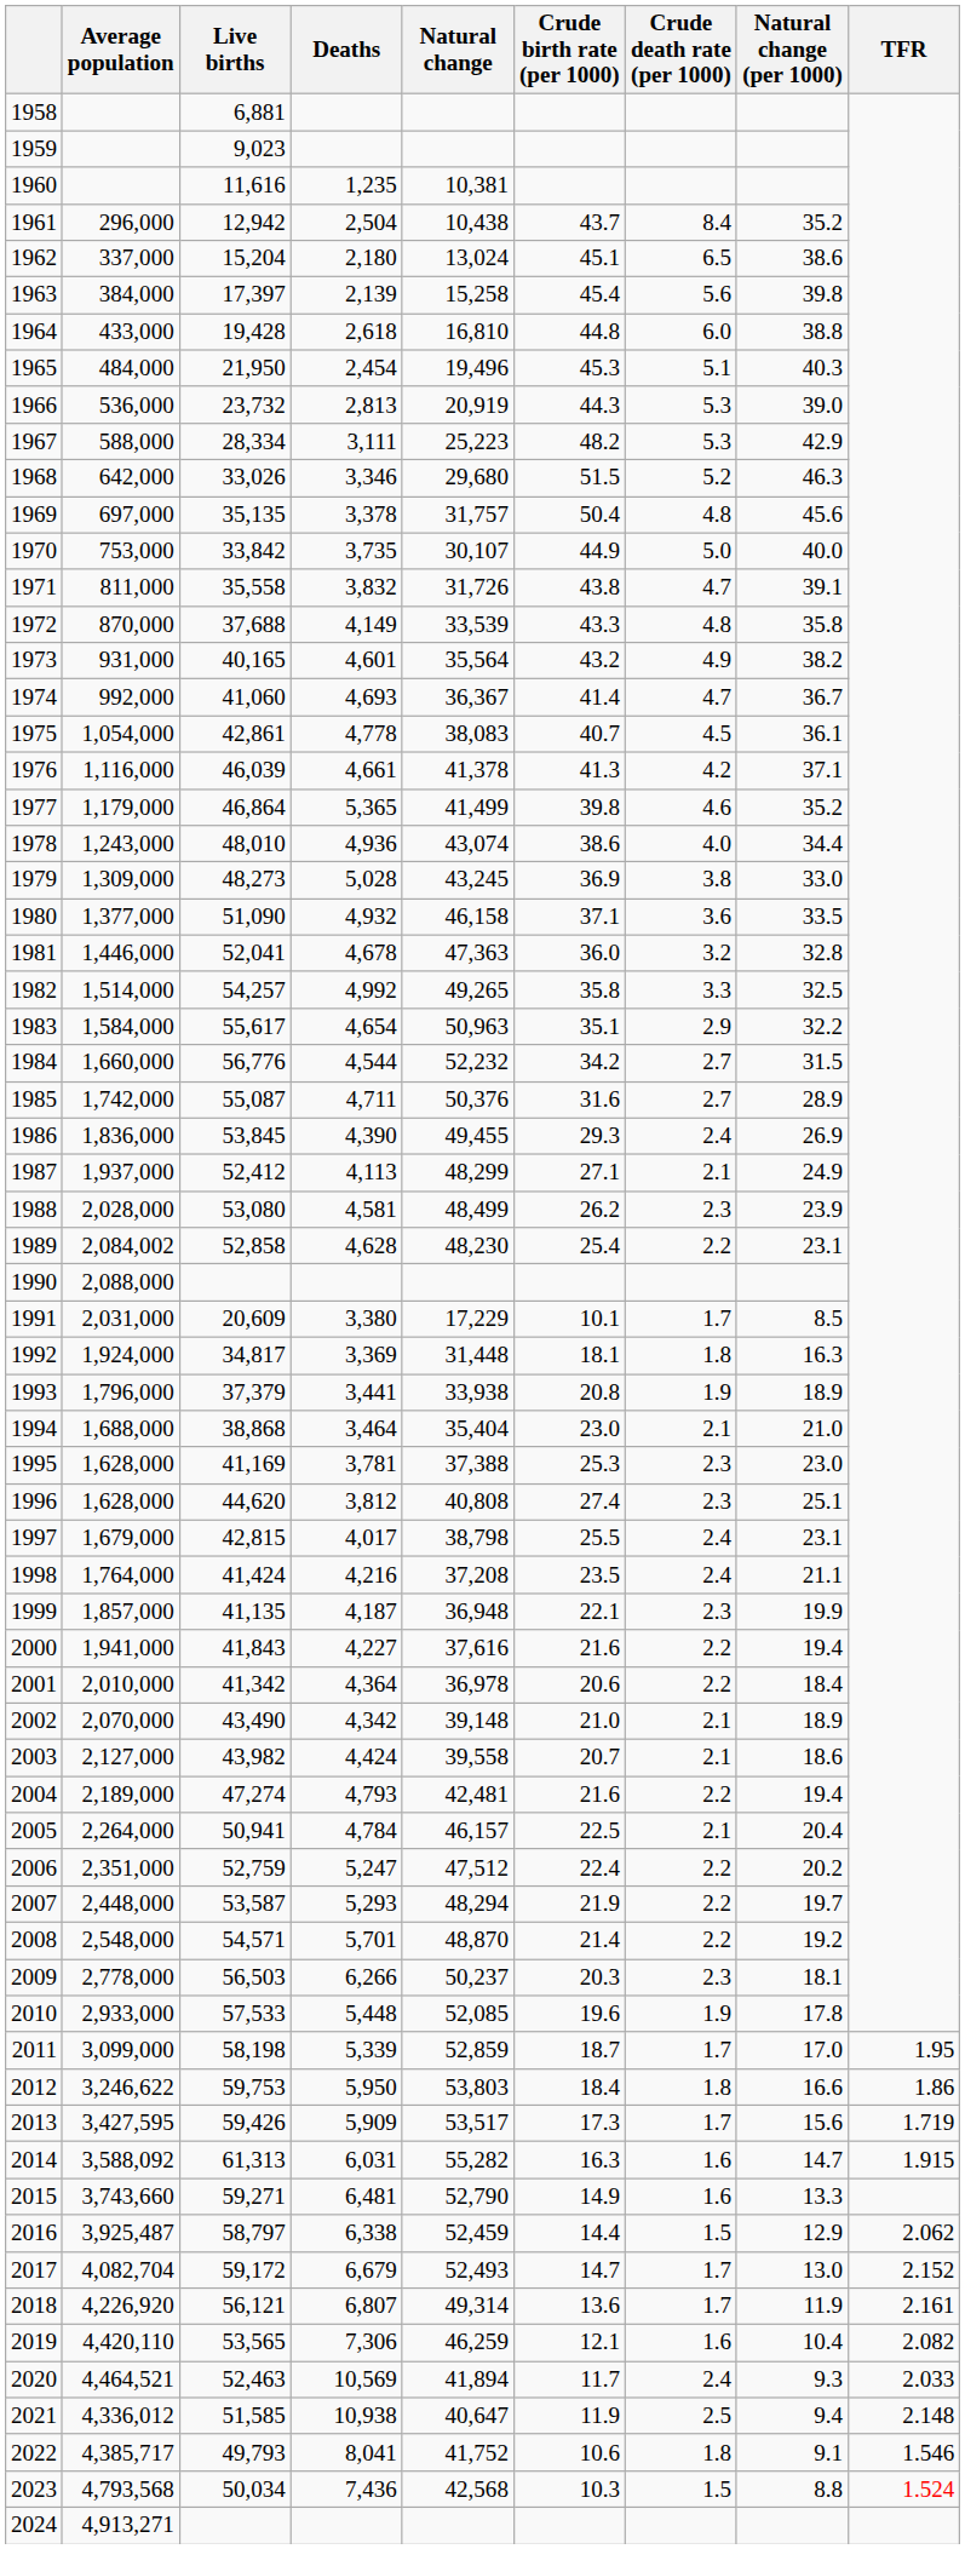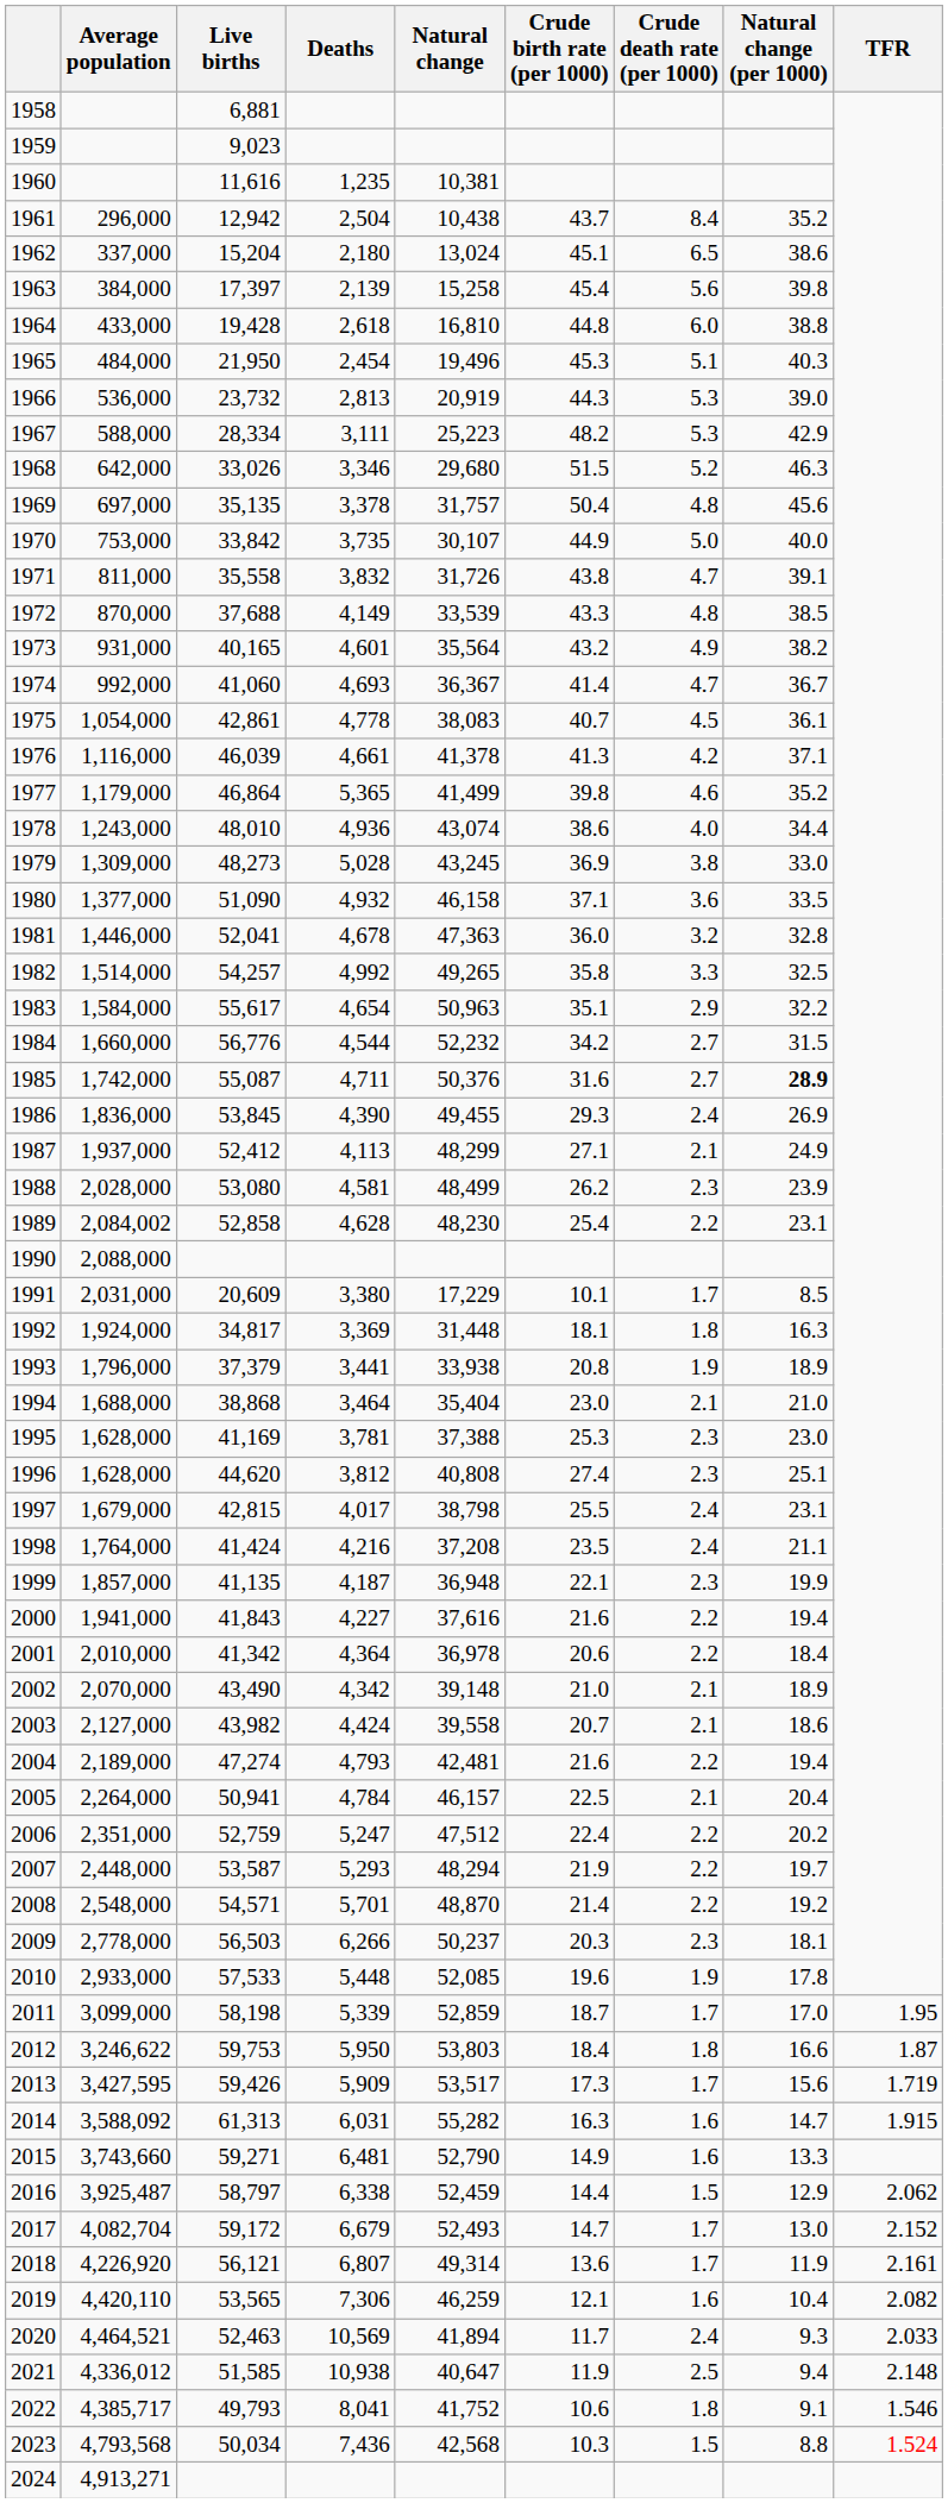 <table class="wikitable" style="text-align: right;">
 <tr>
 <th></th>
 <th width="70">Average population</th>
 <th width="70">Live births</th>
 <th width="70">Deaths</th>
 <th width="70">Natural change</th>
 <th width="70">Crude birth rate (per 1000)</th>
 <th width="70">Crude death rate (per 1000)</th>
 <th width="70">Natural change (per 1000)</th>
 <th width="70">TFR</th>
 </tr>
 <tr>
 <td>1958</td>
 <td></td>
 <td>6,881</td>
 <td></td>
 <td></td>
 <td></td>
 <td></td>
 <td></td>
 </tr>
 <tr>
 <td>1959</td>
 <td></td>
 <td>9,023</td>
 <td></td>
 <td></td>
 <td></td>
 <td></td>
 <td></td>
 </tr>
 <tr>
 <td>1960</td>
 <td></td>
 <td>11,616</td>
 <td>1,235</td>
 <td>10,381</td>
 <td></td>
 <td></td>
 <td></td>
 </tr>
 <tr>
 <td>1961</td>
 <td>296,000</td>
 <td>12,942</td>
 <td>2,504</td>
 <td>10,438</td>
 <td>43.7</td>
 <td>8.4</td>
 <td>35.2</td>
 </tr>
 <tr>
 <td>1962</td>
 <td>337,000</td>
 <td>15,204</td>
 <td>2,180</td>
 <td>13,024</td>
 <td>45.1</td>
 <td>6.5</td>
 <td>38.6</td>
 </tr>
 <tr>
 <td>1963</td>
 <td>384,000</td>
 <td>17,397</td>
 <td>2,139</td>
 <td>15,258</td>
 <td>45.4</td>
 <td>5.6</td>
 <td>39.8</td>
 </tr>
 <tr>
 <td>1964</td>
 <td>433,000</td>
 <td>19,428</td>
 <td>2,618</td>
 <td>16,810</td>
 <td>44.8</td>
 <td>6.0</td>
 <td>38.8</td>
 </tr>
 <tr>
 <td>1965</td>
 <td>484,000</td>
 <td>21,950</td>
 <td>2,454</td>
 <td>19,496</td>
 <td>45.3</td>
 <td>5.1</td>
 <td>40.3</td>
 </tr>
 <tr>
 <td>1966</td>
 <td>536,000</td>
 <td>23,732</td>
 <td>2,813</td>
 <td>20,919</td>
 <td>44.3</td>
 <td>5.3</td>
 <td>39.0</td>
 </tr>
 <tr>
 <td>1967</td>
 <td>588,000</td>
 <td>28,334</td>
 <td>3,111</td>
 <td>25,223</td>
 <td>48.2</td>
 <td>5.3</td>
 <td>42.9</td>
 </tr>
 <tr>
 <td>1968</td>
 <td>642,000</td>
 <td>33,026</td>
 <td>3,346</td>
 <td>29,680</td>
 <td>51.5</td>
 <td>5.2</td>
 <td>46.3</td>
 </tr>
 <tr>
 <td>1969</td>
 <td>697,000</td>
 <td>35,135</td>
 <td>3,378</td>
 <td>31,757</td>
 <td>50.4</td>
 <td>4.8</td>
 <td>45.6</td>
 </tr>
 <tr>
 <td>1970</td>
 <td>753,000</td>
 <td>33,842</td>
 <td>3,735</td>
 <td>30,107</td>
 <td>44.9</td>
 <td>5.0</td>
 <td>40.0</td>
 </tr>
 <tr>
 <td>1971</td>
 <td>811,000</td>
 <td>35,558</td>
 <td>3,832</td>
 <td>31,726</td>
 <td>43.8</td>
 <td>4.7</td>
 <td>39.1</td>
 </tr>
 <tr>
 <td>1972</td>
 <td>870,000</td>
 <td>37,688</td>
 <td>4,149</td>
 <td>33,539</td>
 <td>43.3</td>
 <td>4.8</td>
-<td>35.8</td>
+<td>38.5</td>
 </tr>
 <tr>
 <td>1973</td>
 <td>931,000</td>
 <td>40,165</td>
 <td>4,601</td>
 <td>35,564</td>
 <td>43.2</td>
 <td>4.9</td>
 <td>38.2</td>
 </tr>
 <tr>
 <td>1974</td>
 <td>992,000</td>
 <td>41,060</td>
 <td>4,693</td>
 <td>36,367</td>
 <td>41.4</td>
 <td>4.7</td>
 <td>36.7</td>
 </tr>
 <tr>
 <td>1975</td>
 <td>1,054,000</td>
 <td>42,861</td>
 <td>4,778</td>
 <td>38,083</td>
 <td>40.7</td>
 <td>4.5</td>
 <td>36.1</td>
 </tr>
 <tr>
 <td>1976</td>
 <td>1,116,000</td>
 <td>46,039</td>
 <td>4,661</td>
 <td>41,378</td>
 <td>41.3</td>
 <td>4.2</td>
 <td>37.1</td>
 </tr>
 <tr>
 <td>1977</td>
 <td>1,179,000</td>
 <td>46,864</td>
 <td>5,365</td>
 <td>41,499</td>
 <td>39.8</td>
 <td>4.6</td>
 <td>35.2</td>
 </tr>
 <tr>
 <td>1978</td>
 <td>1,243,000</td>
 <td>48,010</td>
 <td>4,936</td>
 <td>43,074</td>
 <td>38.6</td>
 <td>4.0</td>
 <td>34.4</td>
 </tr>
 <tr>
 <td>1979</td>
 <td>1,309,000</td>
 <td>48,273</td>
 <td>5,028</td>
 <td>43,245</td>
 <td>36.9</td>
 <td>3.8</td>
 <td>33.0</td>
 </tr>
 <tr>
 <td>1980</td>
 <td>1,377,000</td>
 <td>51,090</td>
 <td>4,932</td>
 <td>46,158</td>
 <td>37.1</td>
 <td>3.6</td>
 <td>33.5</td>
 </tr>
 <tr>
 <td>1981</td>
 <td>1,446,000</td>
 <td>52,041</td>
 <td>4,678</td>
 <td>47,363</td>
 <td>36.0</td>
 <td>3.2</td>
 <td>32.8</td>
 </tr>
 <tr>
 <td>1982</td>
 <td>1,514,000</td>
 <td>54,257</td>
 <td>4,992</td>
 <td>49,265</td>
 <td>35.8</td>
 <td>3.3</td>
 <td>32.5</td>
 </tr>
 <tr>
 <td>1983</td>
 <td>1,584,000</td>
 <td>55,617</td>
 <td>4,654</td>
 <td>50,963</td>
 <td>35.1</td>
 <td>2.9</td>
 <td>32.2</td>
 </tr>
 <tr>
 <td>1984</td>
 <td>1,660,000</td>
 <td>56,776</td>
 <td>4,544</td>
 <td>52,232</td>
 <td>34.2</td>
 <td>2.7</td>
 <td>31.5</td>
 </tr>
 <tr>
 <td>1985</td>
 <td>1,742,000</td>
 <td>55,087</td>
 <td>4,711</td>
 <td>50,376</td>
 <td>31.6</td>
 <td>2.7</td>
-<td>28.9</td>
+<td><strong>28.9</strong></td>
 </tr>
 <tr>
 <td>1986</td>
 <td>1,836,000</td>
 <td>53,845</td>
 <td>4,390</td>
 <td>49,455</td>
 <td>29.3</td>
 <td>2.4</td>
 <td>26.9</td>
 </tr>
 <tr>
 <td>1987</td>
 <td>1,937,000</td>
 <td>52,412</td>
 <td>4,113</td>
 <td>48,299</td>
 <td>27.1</td>
 <td>2.1</td>
 <td>24.9</td>
 </tr>
 <tr>
 <td>1988</td>
 <td>2,028,000</td>
 <td>53,080</td>
 <td>4,581</td>
 <td>48,499</td>
 <td>26.2</td>
 <td>2.3</td>
 <td>23.9</td>
 </tr>
 <tr>
 <td>1989</td>
 <td>2,084,002</td>
 <td>52,858</td>
 <td>4,628</td>
 <td>48,230</td>
 <td>25.4</td>
 <td>2.2</td>
 <td>23.1</td>
 </tr>
 <tr>
 <td>1990</td>
 <td>2,088,000</td>
 <td></td>
 <td></td>
 <td></td>
 <td></td>
 <td></td>
 <td></td>
 </tr>
 <tr>
 <td>1991</td>
 <td>2,031,000</td>
 <td>20,609</td>
 <td>3,380</td>
 <td>17,229</td>
 <td>10.1</td>
 <td>1.7</td>
 <td>8.5</td>
 </tr>
 <tr>
 <td>1992</td>
 <td>1,924,000</td>
 <td>34,817</td>
 <td>3,369</td>
 <td>31,448</td>
 <td>18.1</td>
 <td>1.8</td>
 <td>16.3</td>
 </tr>
 <tr>
 <td>1993</td>
 <td>1,796,000</td>
 <td>37,379</td>
 <td>3,441</td>
 <td>33,938</td>
 <td>20.8</td>
 <td>1.9</td>
 <td>18.9</td>
 </tr>
 <tr>
 <td>1994</td>
 <td>1,688,000</td>
 <td>38,868</td>
 <td>3,464</td>
 <td>35,404</td>
 <td>23.0</td>
 <td>2.1</td>
 <td>21.0</td>
 </tr>
 <tr>
 <td>1995</td>
 <td>1,628,000</td>
 <td>41,169</td>
 <td>3,781</td>
 <td>37,388</td>
 <td>25.3</td>
 <td>2.3</td>
 <td>23.0</td>
 </tr>
 <tr>
 <td>1996</td>
 <td>1,628,000</td>
 <td>44,620</td>
 <td>3,812</td>
 <td>40,808</td>
 <td>27.4</td>
 <td>2.3</td>
 <td>25.1</td>
 </tr>
 <tr>
 <td>1997</td>
 <td>1,679,000</td>
 <td>42,815</td>
 <td>4,017</td>
 <td>38,798</td>
 <td>25.5</td>
 <td>2.4</td>
 <td>23.1</td>
 </tr>
 <tr>
 <td>1998</td>
 <td>1,764,000</td>
 <td>41,424</td>
 <td>4,216</td>
 <td>37,208</td>
 <td>23.5</td>
 <td>2.4</td>
 <td>21.1</td>
 </tr>
 <tr>
 <td>1999</td>
 <td>1,857,000</td>
 <td>41,135</td>
 <td>4,187</td>
 <td>36,948</td>
 <td>22.1</td>
 <td>2.3</td>
 <td>19.9</td>
 </tr>
 <tr>
 <td>2000</td>
 <td>1,941,000</td>
 <td>41,843</td>
 <td>4,227</td>
 <td>37,616</td>
 <td>21.6</td>
 <td>2.2</td>
 <td>19.4</td>
 </tr>
 <tr>
 <td>2001</td>
 <td>2,010,000</td>
 <td>41,342</td>
 <td>4,364</td>
 <td>36,978</td>
 <td>20.6</td>
 <td>2.2</td>
 <td>18.4</td>
 </tr>
 <tr>
 <td>2002</td>
 <td>2,070,000</td>
 <td>43,490</td>
 <td>4,342</td>
 <td>39,148</td>
 <td>21.0</td>
 <td>2.1</td>
 <td>18.9</td>
 </tr>
 <tr>
 <td>2003</td>
 <td>2,127,000</td>
 <td>43,982</td>
 <td>4,424</td>
 <td>39,558</td>
 <td>20.7</td>
 <td>2.1</td>
 <td>18.6</td>
 </tr>
 <tr>
 <td>2004</td>
 <td>2,189,000</td>
 <td>47,274</td>
 <td>4,793</td>
 <td>42,481</td>
 <td>21.6</td>
 <td>2.2</td>
 <td>19.4</td>
 </tr>
 <tr>
 <td>2005</td>
 <td>2,264,000</td>
 <td>50,941</td>
 <td>4,784</td>
 <td>46,157</td>
 <td>22.5</td>
 <td>2.1</td>
 <td>20.4</td>
 </tr>
 <tr>
 <td>2006</td>
 <td>2,351,000</td>
 <td>52,759</td>
 <td>5,247</td>
 <td>47,512</td>
 <td>22.4</td>
 <td>2.2</td>
 <td>20.2</td>
 </tr>
 <tr>
 <td>2007</td>
 <td>2,448,000</td>
 <td>53,587</td>
 <td>5,293</td>
 <td>48,294</td>
 <td>21.9</td>
 <td>2.2</td>
 <td>19.7</td>
 </tr>
 <tr>
 <td>2008</td>
 <td>2,548,000</td>
 <td>54,571</td>
 <td>5,701</td>
 <td>48,870</td>
 <td>21.4</td>
 <td>2.2</td>
 <td>19.2</td>
 </tr>
 <tr>
 <td>2009</td>
 <td>2,778,000</td>
 <td>56,503</td>
 <td>6,266</td>
 <td>50,237</td>
 <td>20.3</td>
 <td>2.3</td>
 <td>18.1</td>
 </tr>
 <tr>
 <td>2010</td>
 <td>2,933,000</td>
 <td>57,533</td>
 <td>5,448</td>
 <td>52,085</td>
 <td>19.6</td>
 <td>1.9</td>
 <td>17.8</td>
 </tr>
 <tr>
 <td>2011</td>
 <td>3,099,000</td>
 <td>58,198</td>
 <td>5,339</td>
 <td>52,859</td>
 <td>18.7</td>
 <td>1.7</td>
 <td>17.0</td>
 <td>1.95</td>
 </tr>
 <tr>
 <td>2012</td>
 <td>3,246,622</td>
 <td>59,753</td>
 <td>5,950</td>
 <td>53,803</td>
 <td>18.4</td>
 <td>1.8</td>
 <td>16.6</td>
-<td>1.86</td>
+<td>1.87</td>
 </tr>
 <tr>
 <td>2013</td>
 <td>3,427,595</td>
 <td>59,426</td>
 <td>5,909</td>
 <td>53,517</td>
 <td>17.3</td>
 <td>1.7</td>
 <td>15.6</td>
 <td>1.719</td>
 </tr>
 <tr>
 <td>2014</td>
 <td>3,588,092</td>
 <td>61,313</td>
 <td>6,031</td>
 <td>55,282</td>
 <td>16.3</td>
 <td>1.6</td>
 <td>14.7</td>
 <td>1.915</td>
 </tr>
 <tr>
 <td>2015</td>
 <td>3,743,660</td>
 <td>59,271</td>
 <td>6,481</td>
 <td>52,790</td>
 <td>14.9</td>
 <td>1.6</td>
 <td>13.3</td>
 <td></td>
 </tr>
 <tr>
 <td>2016</td>
 <td>3,925,487</td>
 <td>58,797</td>
 <td>6,338</td>
 <td>52,459</td>
 <td>14.4</td>
 <td>1.5</td>
 <td>12.9</td>
 <td>2.062</td>
 </tr>
 <tr>
 <td>2017</td>
 <td>4,082,704</td>
 <td>59,172</td>
 <td>6,679</td>
 <td>52,493</td>
 <td>14.7</td>
 <td>1.7</td>
 <td>13.0</td>
 <td>2.152</td>
 </tr>
 <tr>
 <td>2018</td>
 <td>4,226,920</td>
 <td>56,121</td>
 <td>6,807</td>
 <td>49,314</td>
 <td>13.6</td>
 <td>1.7</td>
 <td>11.9</td>
 <td>2.161</td>
 </tr>
 <tr>
 <td>2019</td>
 <td>4,420,110</td>
 <td>53,565</td>
 <td>7,306</td>
 <td>46,259</td>
 <td>12.1</td>
 <td>1.6</td>
 <td>10.4</td>
 <td>2.082</td>
 </tr>
 <tr>
 <td>2020</td>
 <td>4,464,521</td>
 <td>52,463</td>
 <td>10,569</td>
 <td>41,894</td>
 <td>11.7</td>
 <td>2.4</td>
 <td>9.3</td>
 <td>2.033</td>
 </tr>
 <tr>
 <td>2021</td>
 <td>4,336,012</td>
 <td>51,585</td>
 <td>10,938</td>
 <td>40,647</td>
 <td>11.9</td>
 <td>2.5</td>
 <td>9.4</td>
 <td>2.148</td>
 </tr>
 <tr>
 <td>2022</td>
 <td>4,385,717</td>
 <td>49,793</td>
 <td>8,041</td>
 <td>41,752</td>
 <td>10.6</td>
 <td>1.8</td>
 <td>9.1</td>
 <td>1.546</td>
 </tr>
 <tr>
 <td>2023</td>
 <td>4,793,568</td>
 <td>50,034</td>
 <td>7,436</td>
 <td>42,568</td>
 <td>10.3</td>
 <td>1.5</td>
 <td>8.8</td>
 <td style="color: red">1.524</td>
 </tr>
 <tr>
 <td>2024</td>
 <td>4,913,271</td>
 <td></td>
 <td></td>
 <td></td>
 <td></td>
 <td></td>
 <td></td>
 <td></td>
 </tr>
 </table>
